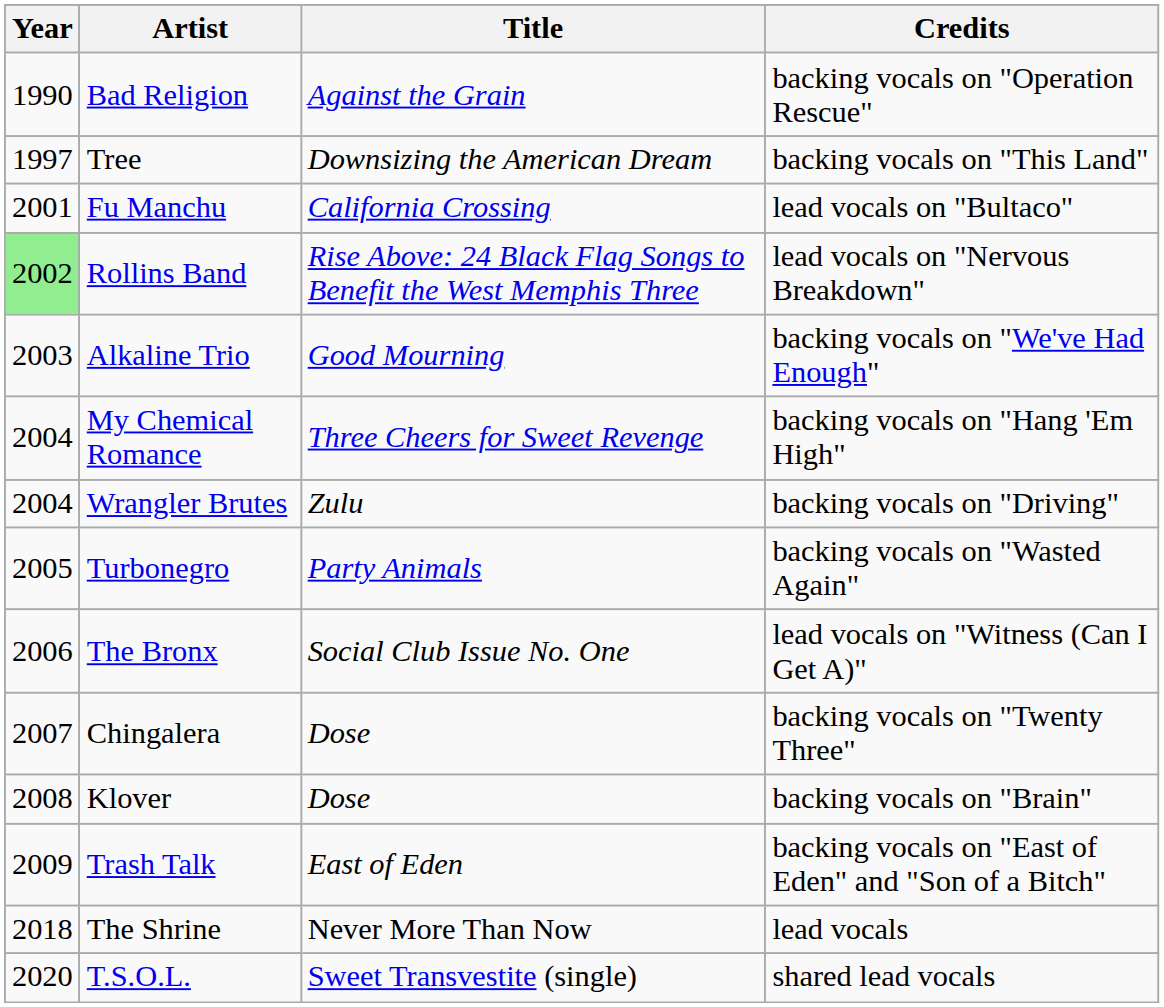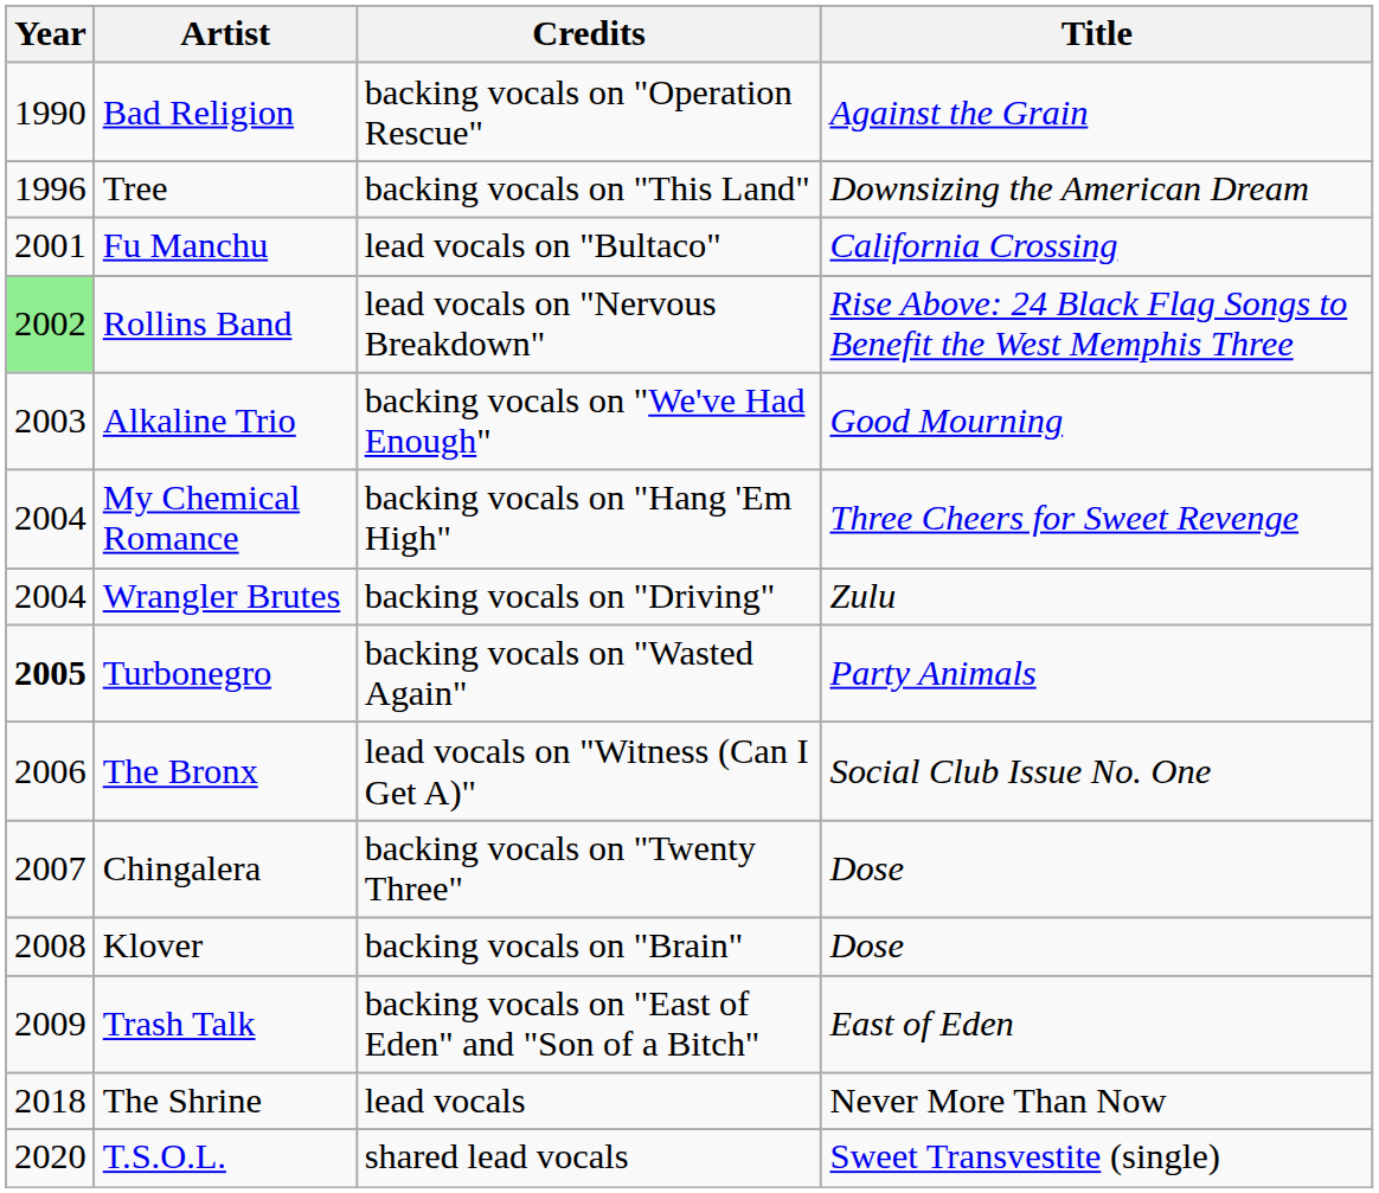 <table class="wikitable sortable">
 <tr>
 <th>Year</th>
 <th>Artist</th>
+<th>Credits</th>
 <th>Title</th>
-<th>Credits</th>
 </tr>
 <tr>
 <td>1990</td>
 <td><a href='#'>Bad Religion</a></td>
+<td>backing vocals on "Operation Rescue"</td>
 <td><em><a href='#'>Against the Grain</a></em></td>
-<td>backing vocals on "Operation Rescue"</td>
 </tr>
 <tr>
-<td>1997</td>
+<td>1996</td>
 <td>Tree</td>
+<td>backing vocals on "This Land"</td>
 <td><em>Downsizing the American Dream</em></td>
-<td>backing vocals on "This Land"</td>
 </tr>
 <tr>
 <td>2001</td>
 <td><a href='#'>Fu Manchu</a></td>
+<td>lead vocals on "Bultaco"</td>
 <td><em><a href='#'>California Crossing</a></em></td>
-<td>lead vocals on "Bultaco"</td>
 </tr>
 <tr>
 <td style="background: lightgreen;">2002</td>
 <td><a href='#'>Rollins Band</a></td>
+<td>lead vocals on "Nervous Breakdown"</td>
 <td><em><a href='#'>Rise Above: 24 Black Flag Songs to Benefit the West Memphis Three</a></em></td>
-<td>lead vocals on "Nervous Breakdown"</td>
 </tr>
 <tr>
 <td>2003</td>
 <td><a href='#'>Alkaline Trio</a></td>
+<td>backing vocals on "<a href='#'>We've Had Enough</a>"</td>
 <td><em><a href='#'>Good Mourning</a></em></td>
-<td>backing vocals on "<a href='#'>We've Had Enough</a>"</td>
 </tr>
 <tr>
 <td>2004</td>
 <td><a href='#'>My Chemical Romance</a></td>
+<td>backing vocals on "Hang 'Em High"</td>
 <td><em><a href='#'>Three Cheers for Sweet Revenge</a></em></td>
-<td>backing vocals on "Hang 'Em High"</td>
 </tr>
 <tr>
 <td>2004</td>
 <td><a href='#'>Wrangler Brutes</a></td>
+<td>backing vocals on "Driving"</td>
 <td><em>Zulu</em></td>
-<td>backing vocals on "Driving"</td>
 </tr>
 <tr>
-<td>2005</td>
+<td><strong>2005</strong></td>
 <td><a href='#'>Turbonegro</a></td>
+<td>backing vocals on "Wasted Again"</td>
 <td><em><a href='#'>Party Animals</a></em></td>
-<td>backing vocals on "Wasted Again"</td>
 </tr>
 <tr>
 <td>2006</td>
 <td><a href='#'>The Bronx</a></td>
+<td>lead vocals on "Witness (Can I Get A)"</td>
 <td><em>Social Club Issue No. One</em></td>
-<td>lead vocals on "Witness (Can I Get A)"</td>
 </tr>
 <tr>
 <td>2007</td>
 <td>Chingalera</td>
+<td>backing vocals on "Twenty Three"</td>
 <td><em>Dose</em></td>
-<td>backing vocals on "Twenty Three"</td>
 </tr>
 <tr>
 <td>2008</td>
 <td>Klover</td>
+<td>backing vocals on "Brain"</td>
 <td><em>Dose</em></td>
-<td>backing vocals on "Brain"</td>
 </tr>
 <tr>
 <td>2009</td>
 <td><a href='#'>Trash Talk</a></td>
+<td>backing vocals on "East of Eden" and "Son of a Bitch"</td>
 <td><em>East of Eden</em></td>
-<td>backing vocals on "East of Eden" and "Son of a Bitch"</td>
 </tr>
 <tr>
 <td>2018</td>
 <td>The Shrine</td>
+<td>lead vocals</td>
 <td>Never More Than Now</td>
-<td>lead vocals</td>
 </tr>
 <tr>
 <td>2020</td>
 <td><a href='#'>T.S.O.L.</a></td>
+<td>shared lead vocals</td>
 <td><a href='#'>Sweet Transvestite</a> (single)</td>
-<td>shared lead vocals</td>
 </tr>
 </table>
